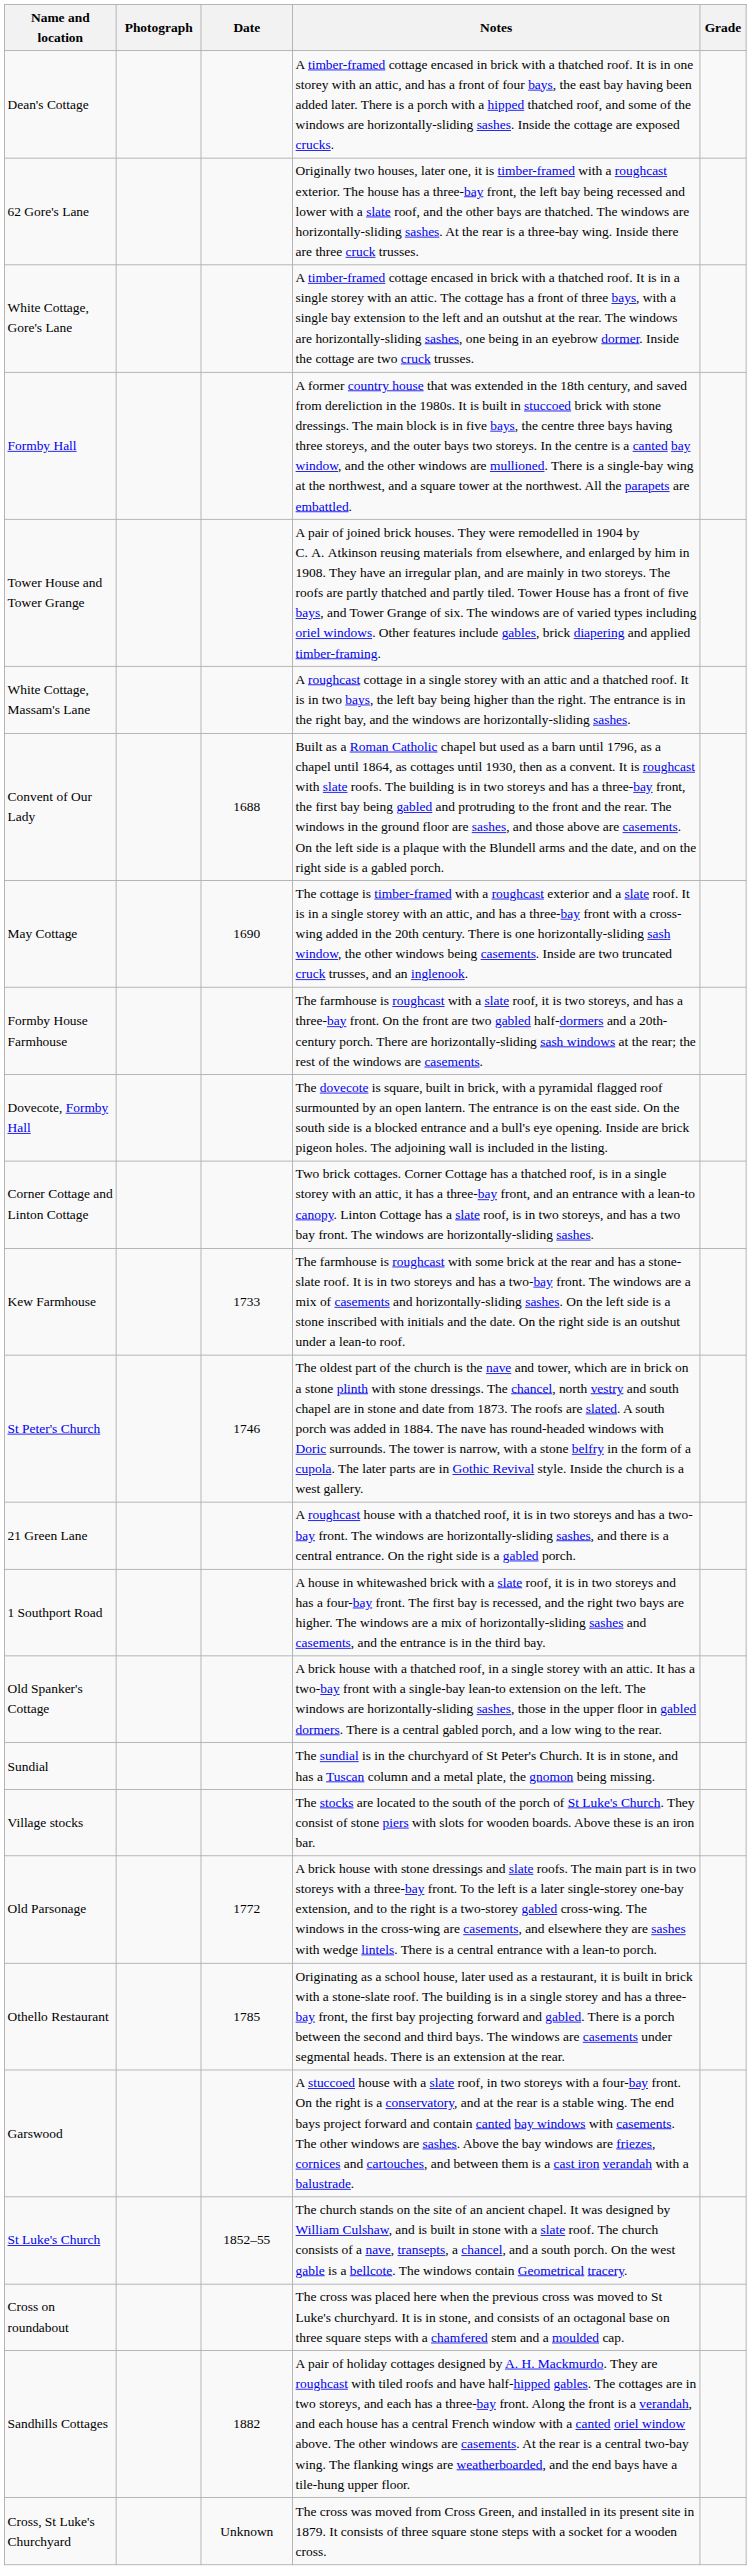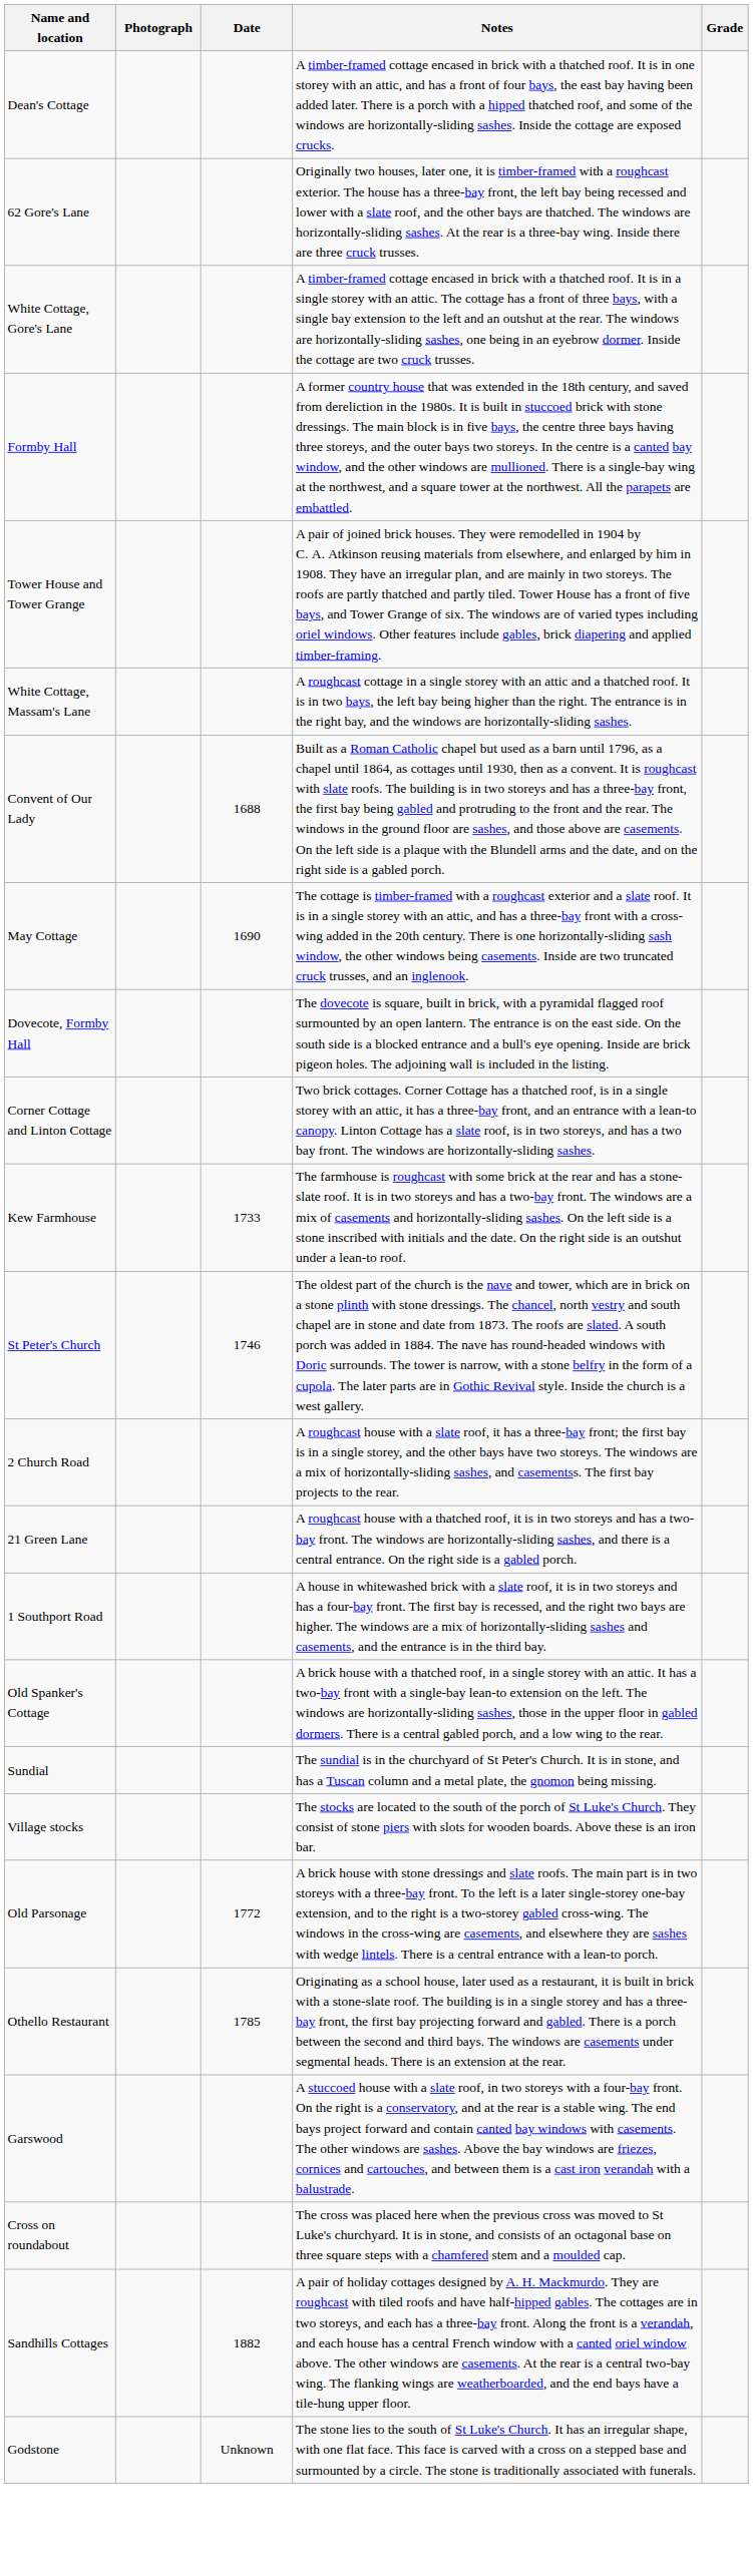 <table class="wikitable sortable plainrowheaders" style="width:100%;border:0px;text-align:left;line-height:150%;">
 <tr>
 <th scope="col"  style="width:150px">Name and location</th>
 <th scope="col"  style="width:100px" class="unsortable">Photograph</th>
 <th scope="col"  style="width:120px">Date</th>
 <th scope="col"  style="width:650px" class="unsortable">Notes</th>
 <th scope="col"  style="width:50px">Grade</th>
 </tr>
 <tr>
 <td>Dean's Cottage<br><small></small></td>
 <td></td>
 <td align="center"></td>
 <td>A <a href='#'>timber-framed</a> cottage encased in brick with a thatched roof.  It is in one storey with an attic, and has a front of four <a href='#'>bays</a>, the east bay having been added later.  There is a porch with a <a href='#'>hipped</a> thatched roof, and some of the windows are horizontally-sliding <a href='#'>sashes</a>.  Inside the cottage are exposed <a href='#'>crucks</a>.</td>
 <td align="center" ></td>
 </tr>
 <tr>
 <td>62 Gore's Lane<br><small></small></td>
 <td></td>
 <td align="center"></td>
 <td>Originally two houses, later one, it is <a href='#'>timber-framed</a> with a <a href='#'>roughcast</a> exterior.  The house has a three-<a href='#'>bay</a> front, the left bay being recessed and lower with a <a href='#'>slate</a> roof, and the other bays are thatched.  The windows are horizontally-sliding <a href='#'>sashes</a>.  At the rear is a three-bay wing.  Inside there are three <a href='#'>cruck</a> trusses.</td>
 <td align="center" ></td>
 </tr>
 <tr>
 <td>White Cottage,<br>Gore's Lane<br><small></small></td>
 <td></td>
 <td align="center"></td>
 <td>A <a href='#'>timber-framed</a> cottage encased in brick with a thatched roof.  It is in a single storey with an attic.  The cottage has a front of three <a href='#'>bays</a>, with a single bay extension to the left and an outshut at the rear.  The windows are horizontally-sliding <a href='#'>sashes</a>, one being in an eyebrow <a href='#'>dormer</a>.  Inside the cottage are two <a href='#'>cruck</a> trusses.</td>
 <td align="center" ></td>
 </tr>
 <tr>
 <td><a href='#'>Formby Hall</a><br><small></small></td>
 <td></td>
 <td align="center"></td>
 <td>A former <a href='#'>country house</a> that was extended in the 18th century, and saved from dereliction in the 1980s.  It is built in <a href='#'>stuccoed</a> brick with stone dressings.  The main block is in five <a href='#'>bays</a>, the centre three bays having three storeys, and the outer bays two storeys.  In the centre is a <a href='#'>canted</a> <a href='#'>bay window</a>, and the other windows are <a href='#'>mullioned</a>.  There is a single-bay wing at the northwest, and a square tower at the northwest.  All the <a href='#'>parapets</a> are <a href='#'>embattled</a>.</td>
 <td align="center" ></td>
 </tr>
 <tr>
 <td>Tower House and Tower Grange<br><small></small></td>
 <td></td>
 <td align="center"></td>
 <td>A pair of joined brick houses.  They were remodelled in 1904 by C. A. Atkinson reusing materials from elsewhere, and enlarged by him in 1908.  They have an irregular plan, and are mainly in two storeys.  The roofs are partly thatched and partly tiled.  Tower House has a front of five <a href='#'>bays</a>, and Tower Grange of six.  The windows are of varied types including <a href='#'>oriel windows</a>.  Other features include <a href='#'>gables</a>, brick <a href='#'>diapering</a> and applied <a href='#'>timber-framing</a>.</td>
 <td align="center" ></td>
 </tr>
 <tr>
 <td>White Cottage,<br>Massam's Lane<br><small></small></td>
 <td></td>
 <td align="center"></td>
 <td>A <a href='#'>roughcast</a> cottage in a single storey with an attic and a thatched roof.  It is in two <a href='#'>bays</a>, the left bay being higher than the right.  The entrance is in the right bay, and the windows are horizontally-sliding <a href='#'>sashes</a>.</td>
 <td align="center" ></td>
 </tr>
 <tr>
 <td>Convent of Our Lady<br><small></small></td>
 <td></td>
 <td align="center">1688</td>
 <td>Built as a <a href='#'>Roman Catholic</a> chapel but used as a barn until 1796, as a chapel until 1864, as cottages until 1930, then as a convent.  It is <a href='#'>roughcast</a> with <a href='#'>slate</a> roofs.  The building is in two storeys and has a three-<a href='#'>bay</a> front, the first bay being <a href='#'>gabled</a> and protruding to the front and the rear.  The windows in the ground floor are <a href='#'>sashes</a>, and those above are <a href='#'>casements</a>.  On the left side is a plaque with the Blundell arms and the date, and on the right side is a gabled porch.</td>
 <td align="center" ></td>
 </tr>
 <tr>
 <td>May Cottage<br><small></small></td>
 <td></td>
 <td align="center">1690</td>
 <td>The cottage is <a href='#'>timber-framed</a> with a <a href='#'>roughcast</a> exterior and a <a href='#'>slate</a> roof.  It is in a single storey with an attic, and has a three-<a href='#'>bay</a> front with a cross-wing added in the 20th century.  There is one horizontally-sliding <a href='#'>sash window</a>, the other windows being <a href='#'>casements</a>.  Inside are two truncated <a href='#'>cruck</a> trusses, and an <a href='#'>inglenook</a>.</td>
 <td align="center" ></td>
 </tr>
 <tr>
-<td>Formby House Farmhouse<br><small></small></td>
-<td></td>
-<td align="center"></td>
-<td>The farmhouse is <a href='#'>roughcast</a> with a <a href='#'>slate</a> roof, it is two storeys, and has a three-<a href='#'>bay</a> front.  On the front are two <a href='#'>gabled</a>  half-<a href='#'>dormers</a> and a 20th-century porch.  There are horizontally-sliding <a href='#'>sash windows</a> at the rear; the rest of the windows are <a href='#'>casements</a>.</td>
-<td align="center" ></td>
-</tr>
-<tr>
 <td>Dovecote, <a href='#'>Formby Hall</a><br><small></small></td>
 <td></td>
 <td align="center"></td>
 <td>The <a href='#'>dovecote</a> is square, built in brick, with a pyramidal flagged roof surmounted by an open lantern.  The entrance is on the east side.  On the south side is a blocked entrance and a bull's eye opening.  Inside are brick pigeon holes.  The adjoining wall is included in the listing.</td>
 <td align="center" ></td>
 </tr>
 <tr>
 <td>Corner Cottage and Linton Cottage<br><small></small></td>
 <td></td>
 <td align="center"></td>
 <td>Two brick cottages.  Corner Cottage has a thatched roof, is in a single storey with an attic, it has a three-<a href='#'>bay</a> front, and an entrance with a lean-to <a href='#'>canopy</a>.  Linton Cottage has a <a href='#'>slate</a> roof, is in two storeys, and has a two bay front.  The windows are horizontally-sliding <a href='#'>sashes</a>.</td>
 <td align="center" ></td>
 </tr>
 <tr>
 <td>Kew Farmhouse<br><small></small></td>
 <td></td>
 <td align="center">1733</td>
 <td>The farmhouse is <a href='#'>roughcast</a> with some brick at the rear and has a stone-slate roof. It is in two storeys and has a two-<a href='#'>bay</a> front.  The windows are a mix of <a href='#'>casements</a> and horizontally-sliding <a href='#'>sashes</a>.  On the left side is a stone inscribed with initials and the date.  On the right side is an outshut under a lean-to roof.</td>
 <td align="center" ></td>
 </tr>
 <tr>
 <td><a href='#'>St Peter's Church</a><br><small></small></td>
 <td></td>
 <td align="center">1746</td>
 <td>The oldest part of the church is the <a href='#'>nave</a> and tower, which are in brick on a stone <a href='#'>plinth</a> with stone dressings.  The <a href='#'>chancel</a>, north <a href='#'>vestry</a> and south chapel are in stone and date from 1873.  The roofs are <a href='#'>slated</a>.  A south porch was added in 1884.  The nave has round-headed windows with <a href='#'>Doric</a> surrounds.  The tower is narrow, with a stone <a href='#'>belfry</a> in the form of a <a href='#'>cupola</a>.  The later parts are in <a href='#'>Gothic Revival</a> style.  Inside the church is a west gallery.</td>
+<td align="center" ></td>
+</tr>
+<tr>
+<td>2 Church Road<br><small></small></td>
+<td></td>
+<td align="center"></td>
+<td>A <a href='#'>roughcast</a> house with a <a href='#'>slate</a> roof, it has a three-<a href='#'>bay</a> front; the first bay is in a single storey, and the other bays have two storeys.  The windows are a mix of horizontally-sliding <a href='#'>sashes</a>, and <a href='#'>casements</a>s.  The first bay projects to the rear.</td>
 <td align="center" ></td>
 </tr>
 <tr>
 <td>21 Green Lane<br><small></small></td>
 <td></td>
 <td align="center"></td>
 <td>A <a href='#'>roughcast</a> house with a thatched roof, it is in two storeys and has a two-<a href='#'>bay</a> front.  The windows are horizontally-sliding <a href='#'>sashes</a>, and there is a central entrance.  On the right side is a <a href='#'>gabled</a> porch.</td>
 <td align="center" ></td>
 </tr>
 <tr>
 <td>1 Southport Road<br><small></small></td>
 <td></td>
 <td align="center"></td>
 <td>A house in whitewashed brick with a <a href='#'>slate</a> roof, it is in two storeys and has a four-<a href='#'>bay</a> front.  The first bay is recessed, and the right two bays are higher.  The windows are a mix of horizontally-sliding <a href='#'>sashes</a> and <a href='#'>casements</a>, and the entrance is in the third bay.</td>
 <td align="center" ></td>
 </tr>
 <tr>
 <td>Old Spanker's Cottage<br><small></small></td>
 <td></td>
 <td align="center"></td>
 <td>A brick house with a thatched roof, in a single storey with an attic.  It has a two-<a href='#'>bay</a> front with a single-bay lean-to extension on the left.  The windows are horizontally-sliding <a href='#'>sashes</a>, those in the upper floor in <a href='#'>gabled</a> <a href='#'>dormers</a>.  There is a central gabled porch, and a low wing to the rear.</td>
 <td align="center" ></td>
 </tr>
 <tr>
 <td>Sundial<br><small></small></td>
 <td></td>
 <td align="center"></td>
 <td>The <a href='#'>sundial</a> is in the churchyard of St Peter's Church.  It is in stone, and has a <a href='#'>Tuscan</a> column and a metal plate, the <a href='#'>gnomon</a> being missing.</td>
 <td align="center" ></td>
 </tr>
 <tr>
 <td>Village stocks<br><small></small></td>
 <td></td>
 <td align="center"></td>
 <td>The <a href='#'>stocks</a> are located to the south of the porch of <a href='#'>St Luke's Church</a>.  They consist of stone <a href='#'>piers</a> with slots for wooden boards.  Above these is an iron bar.</td>
 <td align="center" ></td>
 </tr>
 <tr>
 <td>Old Parsonage<br><small></small></td>
 <td></td>
 <td align="center">1772</td>
 <td>A brick house with stone dressings and <a href='#'>slate</a> roofs.  The main part is in two storeys with a three-<a href='#'>bay</a> front.  To the left is a later single-storey one-bay extension, and to the right is a two-storey <a href='#'>gabled</a> cross-wing.  The windows in the cross-wing are <a href='#'>casements</a>, and elsewhere they are <a href='#'>sashes</a> with wedge <a href='#'>lintels</a>.  There is a central entrance with a lean-to porch.</td>
 <td align="center" ></td>
 </tr>
 <tr>
 <td>Othello Restaurant<br><small></small></td>
 <td></td>
 <td align="center">1785</td>
 <td>Originating as a school house, later used as a restaurant, it is built in brick with a stone-slate roof.  The building is in a single storey and has a three-<a href='#'>bay</a> front, the first bay projecting forward and <a href='#'>gabled</a>.  There is a porch between the second and third bays.  The windows are <a href='#'>casements</a> under segmental heads.  There is an extension at the rear.</td>
 <td align="center" ></td>
 </tr>
 <tr>
 <td>Garswood<br><small></small></td>
 <td></td>
 <td align="center"></td>
 <td>A <a href='#'>stuccoed</a> house with a <a href='#'>slate</a> roof, in two storeys with a four-<a href='#'>bay</a> front.  On the right is a <a href='#'>conservatory</a>, and at the rear is a stable wing.  The end bays project forward and contain <a href='#'>canted</a> <a href='#'>bay windows</a> with <a href='#'>casements</a>.  The other windows are <a href='#'>sashes</a>.  Above the bay windows are <a href='#'>friezes</a>, <a href='#'>cornices</a> and <a href='#'>cartouches</a>, and between them is a <a href='#'>cast iron</a> <a href='#'>verandah</a> with a <a href='#'>balustrade</a>.</td>
 <td align="center" ></td>
 </tr>
 <tr>
-<td><a href='#'>St Luke's Church</a><br><small></small></td>
-<td></td>
-<td align="center">1852–55</td>
-<td>The church stands on the site of an ancient chapel.  It was designed by <a href='#'>William Culshaw</a>, and is built in stone with a <a href='#'>slate</a> roof.  The church consists of a <a href='#'>nave</a>, <a href='#'>transepts</a>, a <a href='#'>chancel</a>, and a south porch.  On the west <a href='#'>gable</a> is a <a href='#'>bellcote</a>.  The windows contain <a href='#'>Geometrical</a> <a href='#'>tracery</a>.</td>
-<td align="center" ></td>
-</tr>
-<tr>
 <td>Cross on roundabout<br><small></small></td>
 <td></td>
 <td align="center"></td>
 <td>The cross was placed here when the previous cross was moved to St Luke's churchyard.  It is in stone, and consists of an octagonal base on three square steps with a <a href='#'>chamfered</a> stem and a <a href='#'>moulded</a> cap.</td>
 <td align="center" ></td>
 </tr>
 <tr>
 <td>Sandhills Cottages<br><small></small></td>
 <td></td>
 <td align="center">1882</td>
 <td>A pair of holiday cottages designed by <a href='#'>A. H. Mackmurdo</a>.  They are <a href='#'>roughcast</a> with tiled roofs and have half-<a href='#'>hipped</a> <a href='#'>gables</a>.  The cottages are in two storeys, and each has a three-<a href='#'>bay</a> front.  Along the front is a <a href='#'>verandah</a>, and each house has a central French window with a <a href='#'>canted</a> <a href='#'>oriel window</a> above.  The other windows are <a href='#'>casements</a>.  At the rear is a central two-bay wing.  The flanking wings are <a href='#'>weatherboarded</a>, and the end bays have a tile-hung upper floor.</td>
 <td align="center" ></td>
 </tr>
 <tr>
-<td>Cross, St Luke's Churchyard<br><small></small></td>
+<td>Godstone<br><small></small></td>
 <td></td>
 <td align="center">Unknown</td>
-<td>The cross was moved from Cross Green, and installed in its present site in 1879.  It consists of three square stone steps with a socket for a wooden cross.</td>
+<td>The stone lies to the south of <a href='#'>St Luke's Church</a>.  It has an irregular shape, with one flat face.  This face is carved with a cross on a stepped base and surmounted by a circle.  The stone is traditionally associated with funerals.</td>
 <td align="center" ></td>
 </tr>
 <tr>
 </tr>
 </table>
